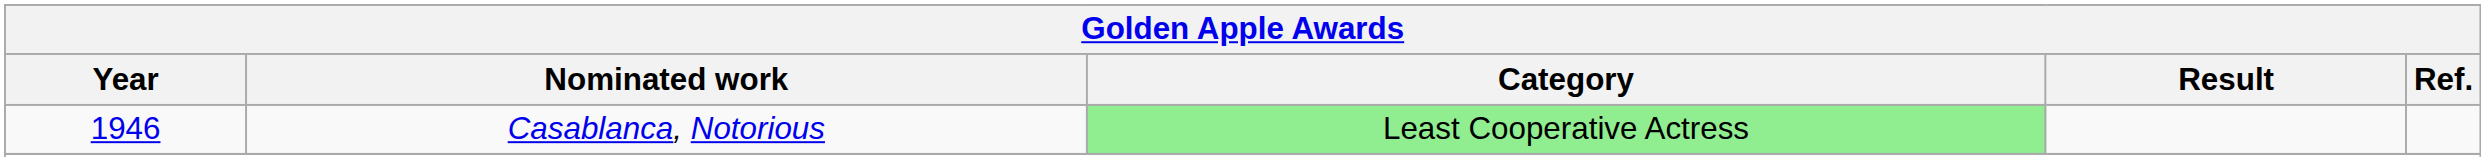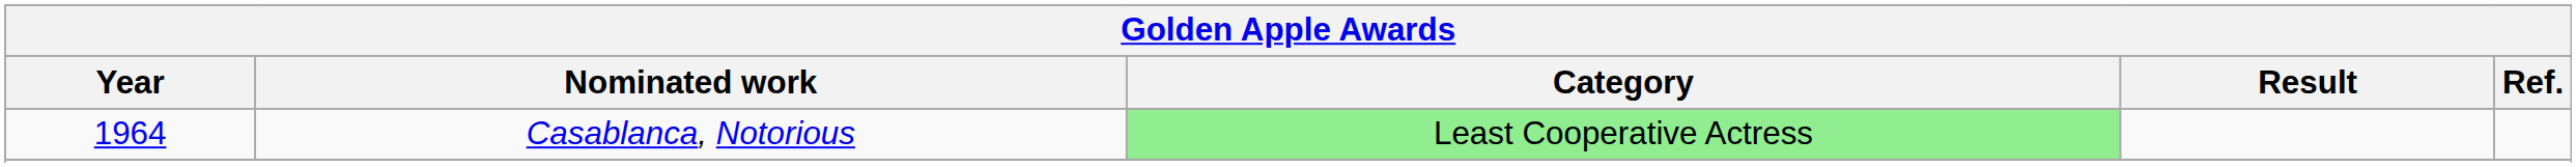 <table width="100%" class="wikitable">
 <tr>
 <th colspan="5" align="center"><a href='#'>Golden Apple Awards</a></th>
 </tr>
 <tr>
 <th width="10%">Year</th>
 <th width="35%">Nominated work</th>
 <th width="40%">Category</th>
 <th width="15%">Result</th>
 <th>Ref.</th>
 </tr>
 <tr>
-<td style="text-align:center;"><a href='#'>1946</a></td>
+<td style="text-align:center;"><a href='#'>1964</a></td>
 <td style="text-align:center;"><em><a href='#'>Casablanca</a>, <a href='#'>Notorious</a></em></td>
 <td style="background: lightgreen; text-align:center;">Least Cooperative Actress</td>
 <td></td>
 <td style="text-align:center"></td>
 </tr>
 <tr>
 </tr>
 <tr>
 </tr>
 </table>
